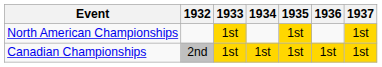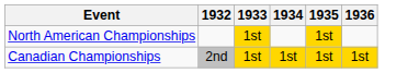 <table class="wikitable">
 <tr>
 <th>Event</th>
 <th>1932</th>
 <th>1933</th>
 <th>1934</th>
 <th>1935</th>
 <th>1936</th>
-<th>1937</th>
 </tr>
 <tr>
 <td><a href='#'>North American Championships</a></td>
 <td></td>
 <td align="center" bgcolor="gold">1st</td>
 <td></td>
 <td align="center" bgcolor="gold">1st</td>
 <td></td>
-<td align="center" bgcolor="gold">1st</td>
 </tr>
 <tr>
 <td><a href='#'>Canadian Championships</a></td>
 <td align="center" bgcolor="silver">2nd</td>
 <td align="center" bgcolor="gold">1st</td>
 <td align="center" bgcolor="gold">1st</td>
 <td align="center" bgcolor="gold">1st</td>
 <td align="center" bgcolor="gold">1st</td>
-<td align="center" bgcolor="gold">1st</td>
 </tr>
 </table>
